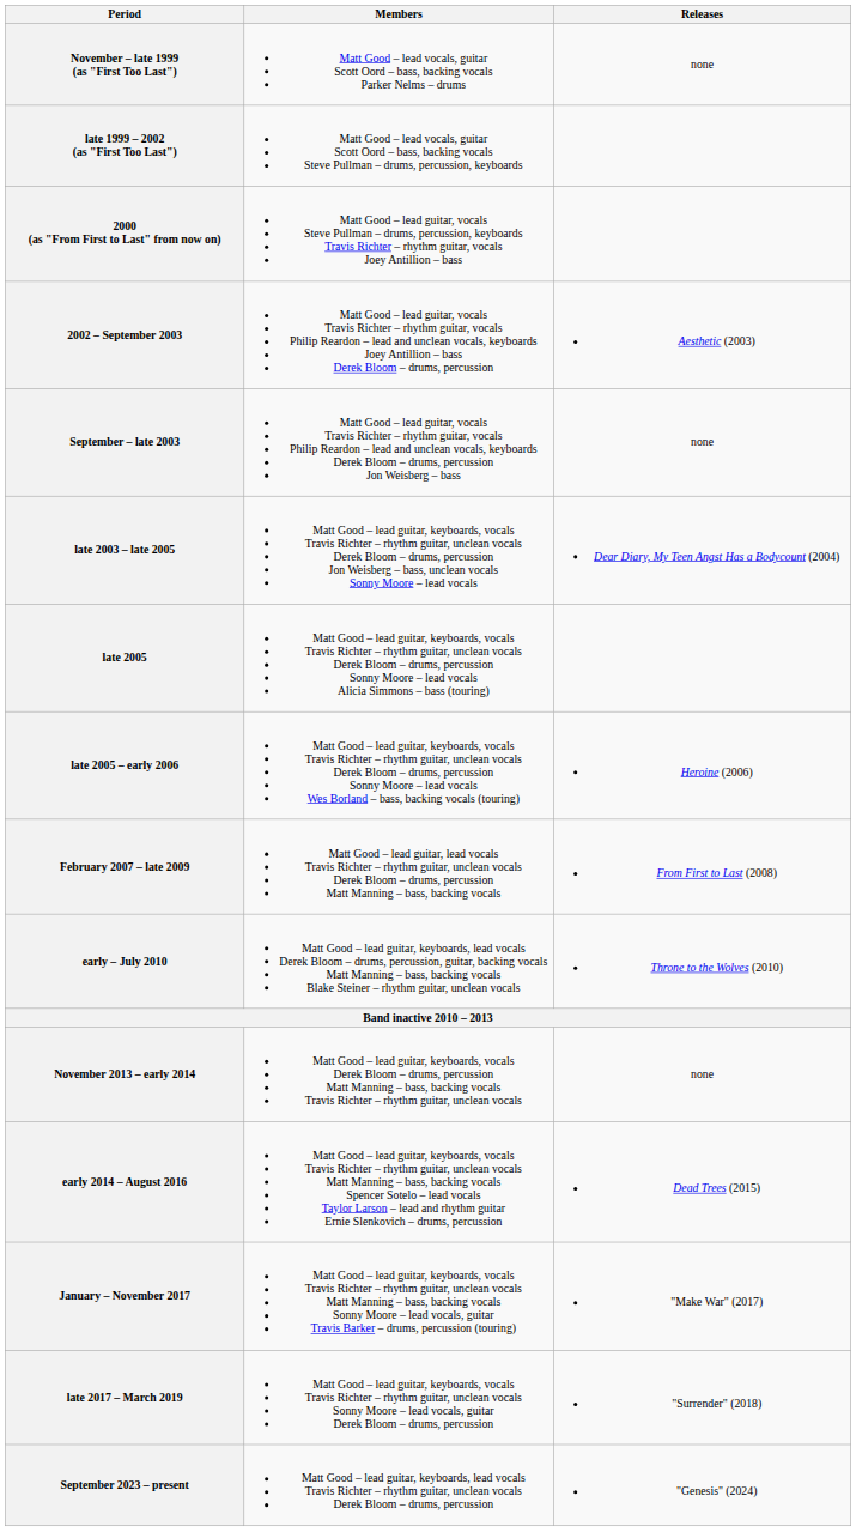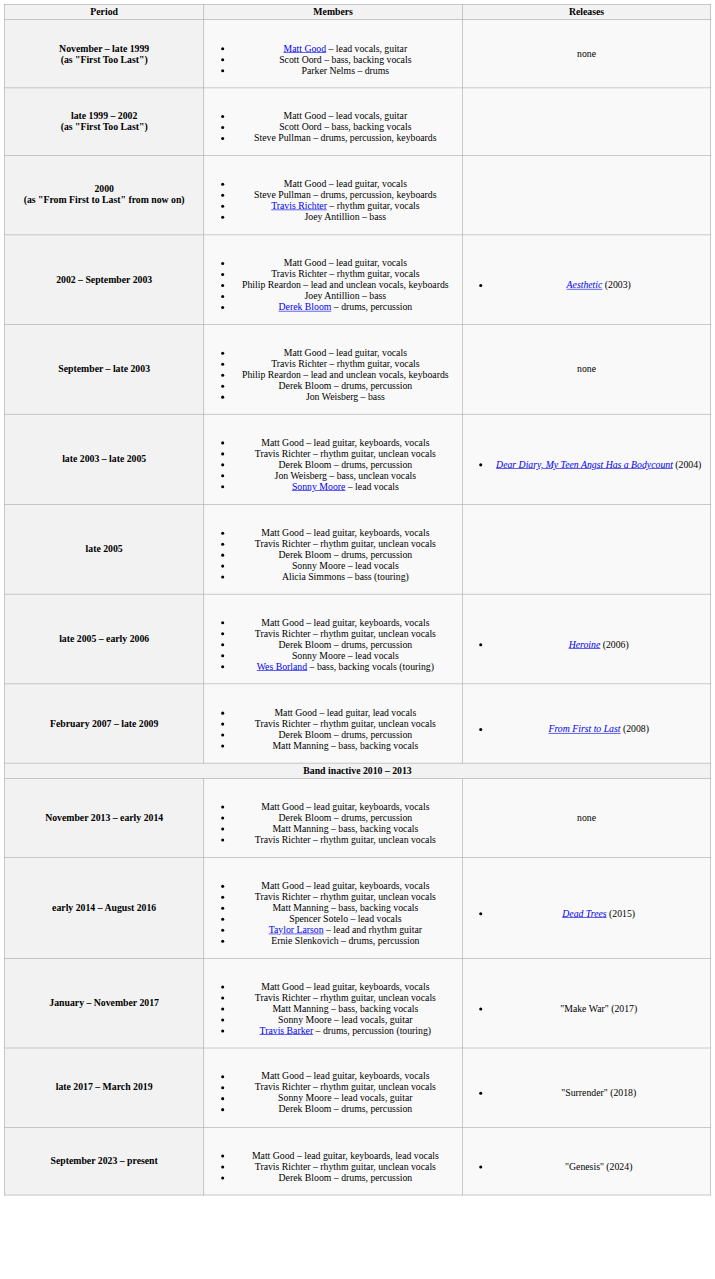 <table class="wikitable plainrowheaders" style="text-align:center;">
 <tr>
 <th scope="col" style="width:20em;">Period</th>
 <th scope="col" style="width:26em;">Members</th>
 <th scope="col" style="width:25em;">Releases</th>
 </tr>
 <tr>
 <th>November – late 1999<br>(as "First Too Last")</th>
 <td><br><ul><li><a href='#'>Matt Good</a> – lead vocals, guitar</li><li>Scott Oord – bass, backing vocals</li><li>Parker Nelms – drums</li></ul></td>
 <td>none</td>
 </tr>
 <tr>
 <th>late 1999 – 2002<br>(as "First Too Last")</th>
 <td><br><ul><li>Matt Good – lead vocals, guitar</li><li>Scott Oord – bass, backing vocals</li><li>Steve Pullman – drums, percussion, keyboards</li></ul></td>
 <td></td>
 </tr>
 <tr>
 <th>2000<br>(as "From First to Last" from now on)</th>
 <td><br><ul><li>Matt Good – lead guitar, vocals</li><li>Steve Pullman – drums, percussion, keyboards</li><li><a href='#'>Travis Richter</a> – rhythm guitar, vocals</li><li>Joey Antillion – bass</li></ul></td>
 <td></td>
 </tr>
 <tr>
 <th>2002 – September 2003</th>
 <td><br><ul><li>Matt Good – lead guitar, vocals</li><li>Travis Richter – rhythm guitar, vocals</li><li>Philip Reardon – lead and unclean vocals, keyboards</li><li>Joey Antillion – bass</li><li><a href='#'>Derek Bloom</a> – drums, percussion</li></ul></td>
 <td><br><ul><li><em><a href='#'>Aesthetic</a></em> (2003)</li></ul></td>
 </tr>
 <tr>
 <th>September – late 2003</th>
 <td><br><ul><li>Matt Good – lead guitar, vocals</li><li>Travis Richter – rhythm guitar, vocals</li><li>Philip Reardon – lead and unclean vocals, keyboards</li><li>Derek Bloom – drums, percussion</li><li>Jon Weisberg – bass</li></ul></td>
 <td>none</td>
 </tr>
 <tr>
 <th>late 2003 – late 2005</th>
 <td><br><ul><li>Matt Good – lead guitar, keyboards, vocals</li><li>Travis Richter – rhythm guitar, unclean vocals</li><li>Derek Bloom – drums, percussion</li><li>Jon Weisberg – bass, unclean vocals</li><li><a href='#'>Sonny Moore</a> – lead vocals</li></ul></td>
 <td><br><ul><li><em><a href='#'>Dear Diary, My Teen Angst Has a Bodycount</a></em> (2004)</li></ul></td>
 </tr>
 <tr>
 <th>late 2005</th>
 <td><br><ul><li>Matt Good – lead guitar, keyboards, vocals</li><li>Travis Richter – rhythm guitar, unclean vocals</li><li>Derek Bloom – drums, percussion</li><li>Sonny Moore – lead vocals</li><li>Alicia Simmons – bass (touring)</li></ul></td>
 </tr>
 <tr>
 <th>late 2005 – early 2006</th>
 <td><br><ul><li>Matt Good – lead guitar, keyboards, vocals</li><li>Travis Richter – rhythm guitar, unclean vocals</li><li>Derek Bloom – drums, percussion</li><li>Sonny Moore – lead vocals</li><li><a href='#'>Wes Borland</a> – bass, backing vocals (touring)</li></ul></td>
 <td><br><ul><li><em><a href='#'>Heroine</a></em> (2006)</li></ul></td>
 </tr>
 <tr>
 <th>February 2007 – late 2009</th>
 <td><br><ul><li>Matt Good – lead guitar, lead vocals</li><li>Travis Richter – rhythm guitar, unclean vocals</li><li>Derek Bloom – drums, percussion</li><li>Matt Manning – bass, backing vocals</li></ul></td>
 <td><br><ul><li><em><a href='#'>From First to Last</a></em> (2008)</li></ul></td>
 </tr>
 <tr>
-<th>early – July 2010</th>
-<td><br><ul><li>Matt Good – lead guitar, keyboards, lead vocals</li><li>Derek Bloom – drums, percussion, guitar, backing vocals</li><li>Matt Manning – bass, backing vocals</li><li>Blake Steiner – rhythm guitar, unclean vocals</li></ul></td>
-<td><br><ul><li><em><a href='#'>Throne to the Wolves</a></em> (2010)</li></ul></td>
-</tr>
-<tr>
 <th colspan="3">Band inactive 2010 – 2013</th>
 </tr>
 <tr>
 <th>November 2013 – early 2014</th>
 <td><br><ul><li>Matt Good – lead guitar, keyboards, vocals</li><li>Derek Bloom – drums, percussion</li><li>Matt Manning – bass, backing vocals</li><li>Travis Richter – rhythm guitar, unclean vocals</li></ul></td>
 <td>none</td>
 </tr>
 <tr>
 <th>early 2014 – August 2016</th>
 <td><br><ul><li>Matt Good – lead guitar, keyboards, vocals</li><li>Travis Richter – rhythm guitar, unclean vocals</li><li>Matt Manning – bass, backing vocals</li><li>Spencer Sotelo – lead vocals</li><li><a href='#'>Taylor Larson</a> – lead and rhythm guitar</li><li>Ernie Slenkovich – drums, percussion</li></ul></td>
 <td><br><ul><li><em><a href='#'>Dead Trees</a></em> (2015)</li></ul></td>
 </tr>
 <tr>
 <th>January – November 2017</th>
 <td><br><ul><li>Matt Good – lead guitar, keyboards, vocals</li><li>Travis Richter – rhythm guitar, unclean vocals</li><li>Matt Manning – bass, backing vocals</li><li>Sonny Moore – lead vocals, guitar</li><li><a href='#'>Travis Barker</a> – drums, percussion (touring)</li></ul></td>
 <td><br><ul><li>"Make War" (2017)</li></ul></td>
 </tr>
 <tr>
 <th>late 2017 – March 2019</th>
 <td><br><ul><li>Matt Good – lead guitar, keyboards, vocals</li><li>Travis Richter – rhythm guitar, unclean vocals</li><li>Sonny Moore – lead vocals, guitar</li><li>Derek Bloom – drums, percussion</li></ul></td>
 <td><br><ul><li>"Surrender" (2018)</li></ul></td>
 </tr>
 <tr>
 <th>September 2023 – present</th>
 <td><br><ul><li>Matt Good – lead guitar, keyboards, lead vocals</li><li>Travis Richter – rhythm guitar, unclean vocals</li><li>Derek Bloom – drums, percussion</li></ul></td>
 <td><br><ul><li>"Genesis" (2024)</li></ul></td>
 </tr>
 </table>
